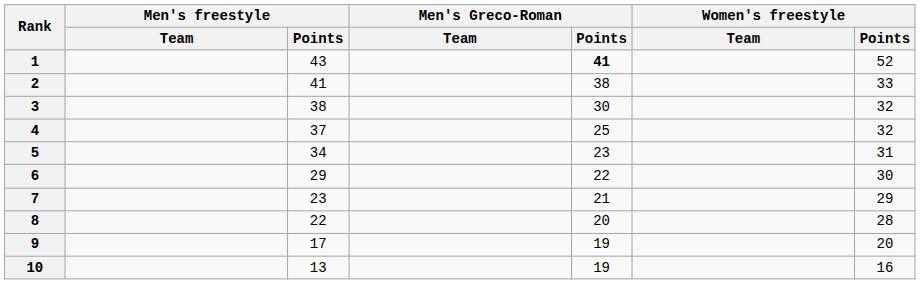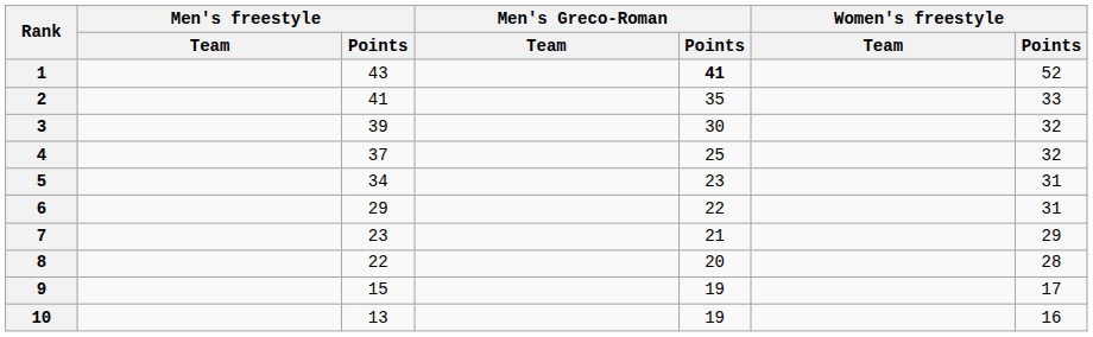 <table class="wikitable" style="text-align:center;">
 <tr>
 <th width=50 rowspan="2">Rank</th>
 <th colspan="2">Men's freestyle</th>
 <th colspan="2">Men's Greco-Roman</th>
 <th colspan="2">Women's freestyle</th>
 </tr>
 <tr>
 <th width=200>Team</th>
 <th width=50>Points</th>
 <th width=200>Team</th>
 <th width=50>Points</th>
 <th width=200>Team</th>
 <th width=50>Points</th>
 </tr>
 <tr>
 <th>1</th>
 <td align=left></td>
 <td>43</td>
 <td align=left></td>
 <td><strong>41</strong></td>
 <td align=left></td>
 <td>52</td>
 </tr>
 <tr>
 <th>2</th>
 <td align=left></td>
 <td>41</td>
 <td align=left></td>
-<td>38</td>
+<td>35</td>
 <td align=left></td>
 <td>33</td>
 </tr>
 <tr>
 <th>3</th>
 <td align=left></td>
-<td>38</td>
+<td>39</td>
 <td align=left></td>
 <td>30</td>
 <td align=left></td>
 <td>32</td>
 </tr>
 <tr>
 <th>4</th>
 <td align=left></td>
 <td>37</td>
 <td align=left></td>
 <td>25</td>
 <td align=left></td>
 <td>32</td>
 </tr>
 <tr>
 <th>5</th>
 <td align=left></td>
 <td>34</td>
 <td align=left></td>
 <td>23</td>
 <td align=left></td>
 <td>31</td>
 </tr>
 <tr>
 <th>6</th>
 <td align=left></td>
 <td>29</td>
 <td align=left></td>
 <td>22</td>
 <td align=left></td>
-<td>30</td>
+<td>31</td>
 </tr>
 <tr>
 <th>7</th>
 <td align=left></td>
 <td>23</td>
 <td align=left></td>
 <td>21</td>
 <td align=left></td>
 <td>29</td>
 </tr>
 <tr>
 <th>8</th>
 <td align=left></td>
 <td>22</td>
 <td align=left></td>
 <td>20</td>
 <td align=left></td>
 <td>28</td>
 </tr>
 <tr>
 <th>9</th>
 <td align=left></td>
-<td>17</td>
+<td>15</td>
 <td align=left></td>
 <td>19</td>
 <td align=left></td>
-<td>20</td>
+<td>17</td>
 </tr>
 <tr>
 <th>10</th>
 <td align=left></td>
 <td>13</td>
 <td align=left></td>
 <td>19</td>
 <td align=left></td>
 <td>16</td>
 </tr>
 </table>
